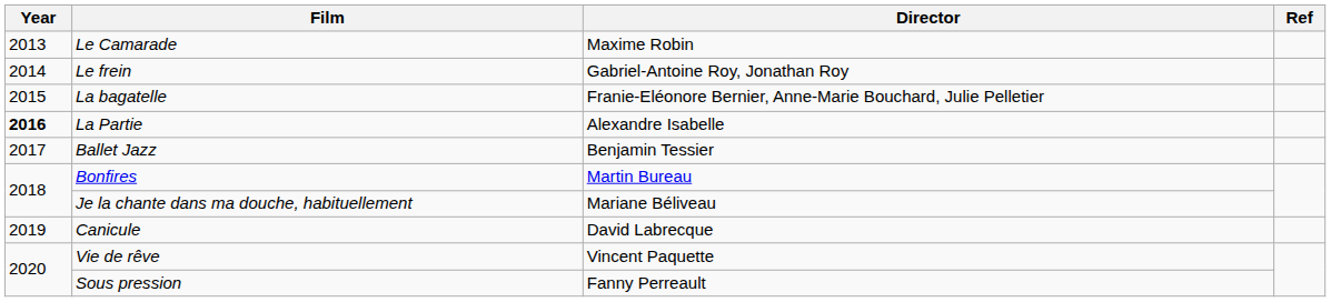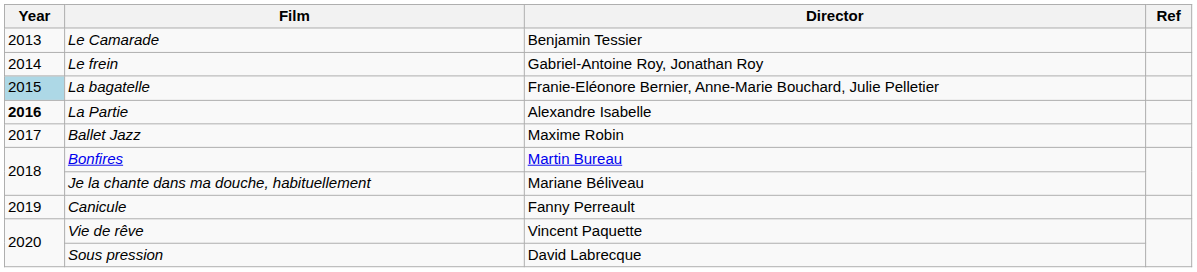 <table class="wikitable sortable"  width=100%>
 <tr>
 <th>Year</th>
 <th>Film</th>
 <th>Director</th>
 <th>Ref</th>
 </tr>
 <tr>
 <td>2013</td>
 <td><em>Le Camarade</em></td>
-<td>Maxime Robin</td>
+<td>Benjamin Tessier</td>
 <td></td>
 </tr>
 <tr>
 <td>2014</td>
 <td><em>Le frein</em></td>
 <td>Gabriel-Antoine Roy, Jonathan Roy</td>
 <td></td>
 </tr>
 <tr>
-<td>2015</td>
+<td style="background: lightblue;">2015</td>
 <td><em>La bagatelle</em></td>
 <td>Franie-Eléonore Bernier, Anne-Marie Bouchard, Julie Pelletier</td>
 <td></td>
 </tr>
 <tr>
 <td><strong>2016</strong></td>
 <td><em>La Partie</em></td>
 <td>Alexandre Isabelle</td>
 <td></td>
 </tr>
 <tr>
 <td>2017</td>
 <td><em>Ballet Jazz</em></td>
-<td>Benjamin Tessier</td>
+<td>Maxime Robin</td>
 <td></td>
 </tr>
 <tr>
 <td rowspan=2>2018</td>
 <td><em><a href='#'>Bonfires</a></em></td>
 <td><a href='#'>Martin Bureau</a></td>
 <td rowspan=2></td>
 </tr>
 <tr>
 <td><em>Je la chante dans ma douche, habituellement</em></td>
 <td>Mariane Béliveau</td>
 </tr>
 <tr>
 <td>2019</td>
 <td><em>Canicule</em></td>
-<td>David Labrecque</td>
+<td>Fanny Perreault</td>
 <td></td>
 </tr>
 <tr>
 <td rowspan=2>2020</td>
 <td><em>Vie de rêve</em></td>
 <td>Vincent Paquette</td>
 <td rowspan=2></td>
 </tr>
 <tr>
 <td><em>Sous pression</em></td>
-<td>Fanny Perreault</td>
+<td>David Labrecque</td>
 </tr>
 </table>
